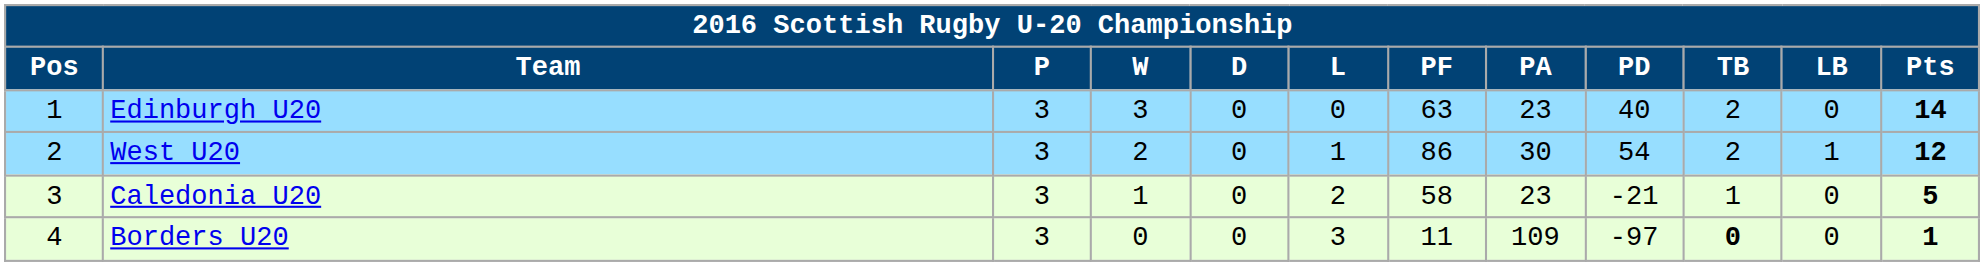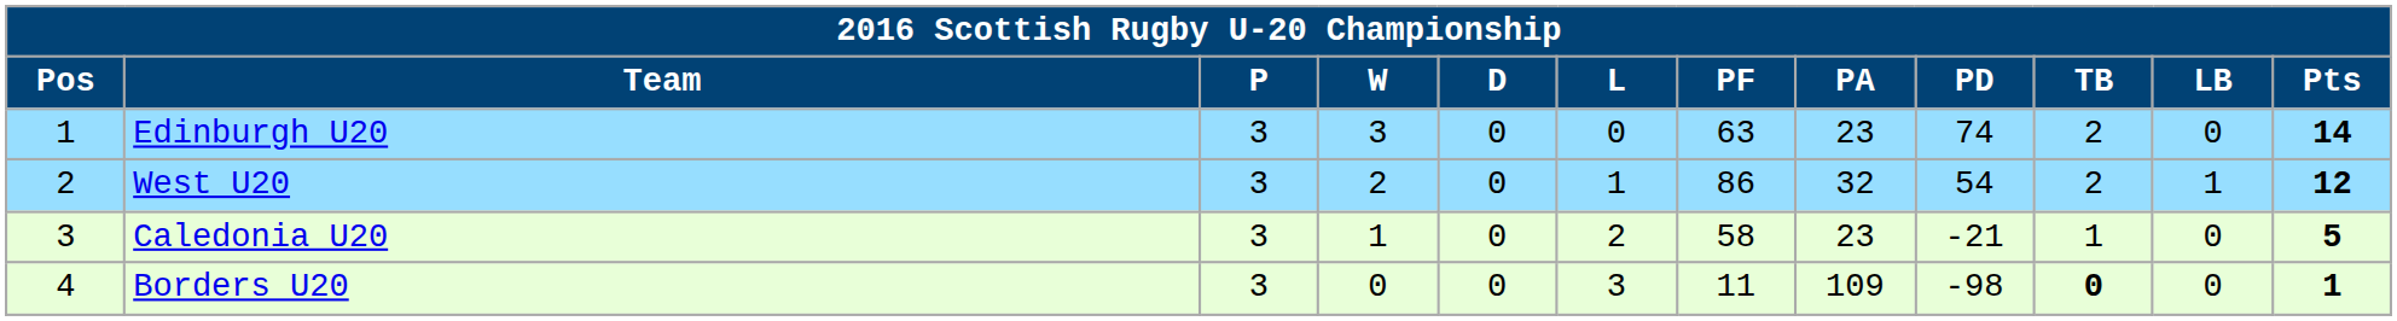 <table class="wikitable" style="text-align:center; line-height:110%; font-size:100%; width:60%;">
 <tr>
 <th style="background:#014275;color:#fff" colspan="14" cellpadding="0" cellspacing="0"><strong>2016 Scottish Rugby U-20 Championship</strong></th>
 </tr>
 <tr>
 <th style="width:5%;background:#014275;color:#fff">Pos</th>
 <th style="width:45%;background:#014275;color:#fff">Team</th>
 <th style="width:5%;background:#014275;color:#fff">P</th>
 <th style="width:5%;background:#014275;color:#fff">W</th>
 <th style="width:5%;background:#014275;color:#fff">D</th>
 <th style="width:5%;background:#014275;color:#fff">L</th>
 <th style="width:5%;background:#014275;color:#fff">PF</th>
 <th style="width:5%;background:#014275;color:#fff">PA</th>
 <th style="width:5%;background:#014275;color:#fff">PD</th>
 <th style="width:5%;background:#014275;color:#fff">TB</th>
 <th style="width:5%;background:#014275;color:#fff">LB</th>
 <th style="width:5%;background:#014275;color:#fff">Pts<br></th>
 </tr>
 <tr style="background:#97DEFF;">
 <td>1</td>
 <td align=left><a href='#'>Edinburgh U20</a></td>
 <td>3</td>
 <td>3</td>
 <td>0</td>
 <td>0</td>
 <td>63</td>
 <td>23</td>
-<td>40</td>
+<td>74</td>
 <td>2</td>
 <td>0</td>
 <td><strong>14</strong></td>
 </tr>
 <tr style="background:#97DEFF;">
 <td>2</td>
 <td align=left><a href='#'>West U20</a></td>
 <td>3</td>
 <td>2</td>
 <td>0</td>
 <td>1</td>
 <td>86</td>
-<td>30</td>
+<td>32</td>
 <td>54</td>
 <td>2</td>
 <td>1</td>
 <td><strong>12</strong></td>
 </tr>
 <tr style="background:#E8FFD8;">
 <td>3</td>
 <td align=left><a href='#'>Caledonia U20</a></td>
 <td>3</td>
 <td>1</td>
 <td>0</td>
 <td>2</td>
 <td>58</td>
 <td>23</td>
 <td>-21</td>
 <td>1</td>
 <td>0</td>
 <td><strong>5</strong></td>
 </tr>
 <tr style="background:#E8FFD8;">
 <td>4</td>
 <td align=left><a href='#'>Borders U20</a></td>
 <td>3</td>
 <td>0</td>
 <td>0</td>
 <td>3</td>
 <td>11</td>
 <td>109</td>
-<td>-97</td>
+<td>-98</td>
 <td><strong>0</strong></td>
 <td>0</td>
 <td><strong>1</strong></td>
 </tr>
 </table>
